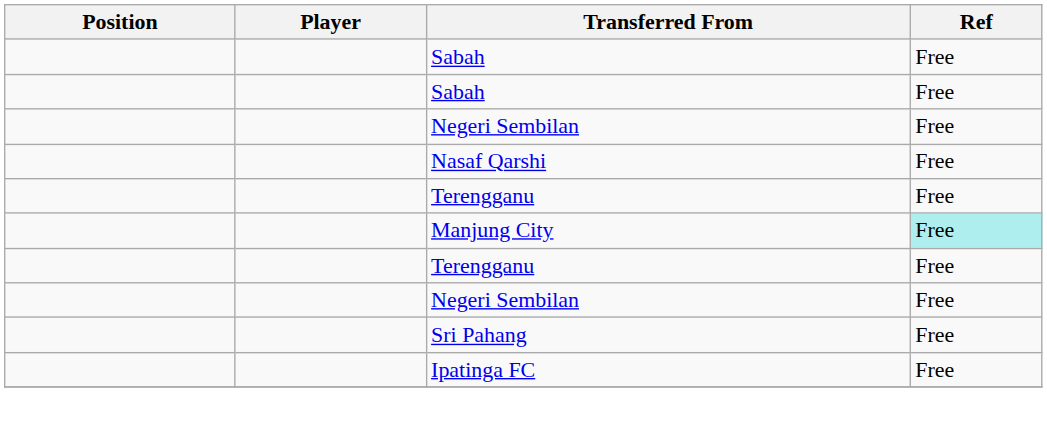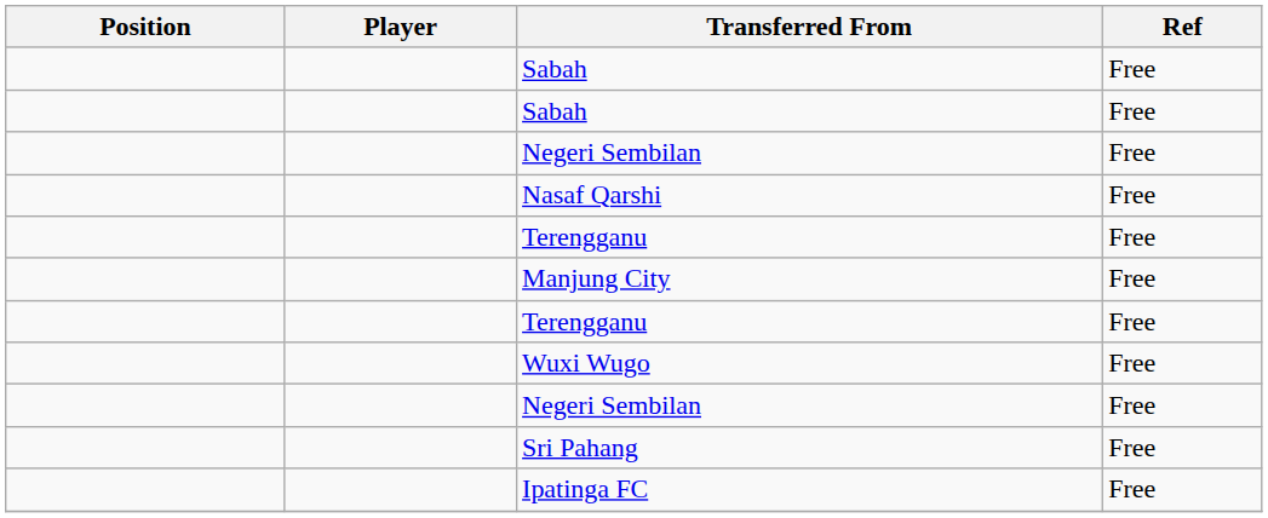 <table class="wikitable sortable" style="width:60%; font-size:100%; text-align:left;">
 <tr>
 <th>Position</th>
 <th>Player</th>
 <th>Transferred From</th>
 <th>Ref</th>
 </tr>
 <tr>
 <td></td>
 <td></td>
 <td> <a href='#'>Sabah</a></td>
 <td>Free </td>
 </tr>
 <tr>
 <td></td>
 <td></td>
 <td> <a href='#'>Sabah</a></td>
 <td>Free </td>
 </tr>
 <tr>
 <td></td>
 <td></td>
 <td> <a href='#'>Negeri Sembilan</a></td>
 <td>Free </td>
 </tr>
 <tr>
 <td></td>
 <td></td>
 <td> <a href='#'>Nasaf Qarshi</a></td>
 <td>Free </td>
 </tr>
 <tr>
 <td></td>
 <td></td>
 <td> <a href='#'>Terengganu</a></td>
 <td>Free </td>
 </tr>
 <tr>
 <td></td>
 <td></td>
 <td> <a href='#'>Manjung City</a></td>
-<td style="background: paleturquoise;">Free </td>
+<td>Free </td>
 </tr>
 <tr>
 <td></td>
 <td></td>
 <td> <a href='#'>Terengganu</a></td>
+<td>Free </td>
+</tr>
+<tr>
+<td></td>
+<td></td>
+<td> <a href='#'>Wuxi Wugo</a></td>
 <td>Free </td>
 </tr>
 <tr>
 <td></td>
 <td></td>
 <td> <a href='#'>Negeri Sembilan</a></td>
 <td>Free </td>
 </tr>
 <tr>
 <td></td>
 <td></td>
 <td> <a href='#'>Sri Pahang</a></td>
 <td>Free </td>
 </tr>
 <tr>
 <td></td>
 <td></td>
 <td> <a href='#'>Ipatinga FC</a></td>
 <td>Free </td>
 </tr>
 <tr>
 </tr>
 </table>
